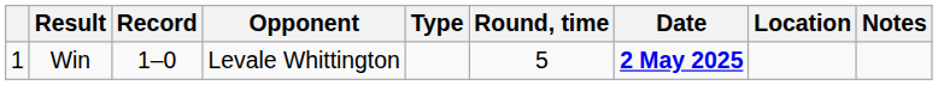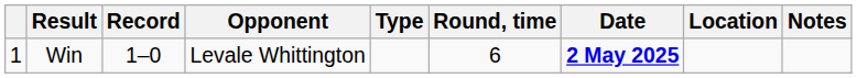 <table class="wikitable" style="text-align:center">
 <tr>
 <th></th>
 <th>Result</th>
 <th>Record</th>
 <th>Opponent</th>
 <th>Type</th>
 <th>Round, time</th>
 <th>Date</th>
 <th>Location</th>
 <th>Notes</th>
 </tr>
 <tr>
 <td>1</td>
 <td>Win</td>
 <td>1–0</td>
 <td style="text-align:left;">Levale Whittington</td>
 <td></td>
-<td>5</td>
+<td>6</td>
 <td><strong><a href='#'>2 May 2025</a></strong></td>
 <td style="text-align:left;"></td>
 <td></td>
 </tr>
 </table>
